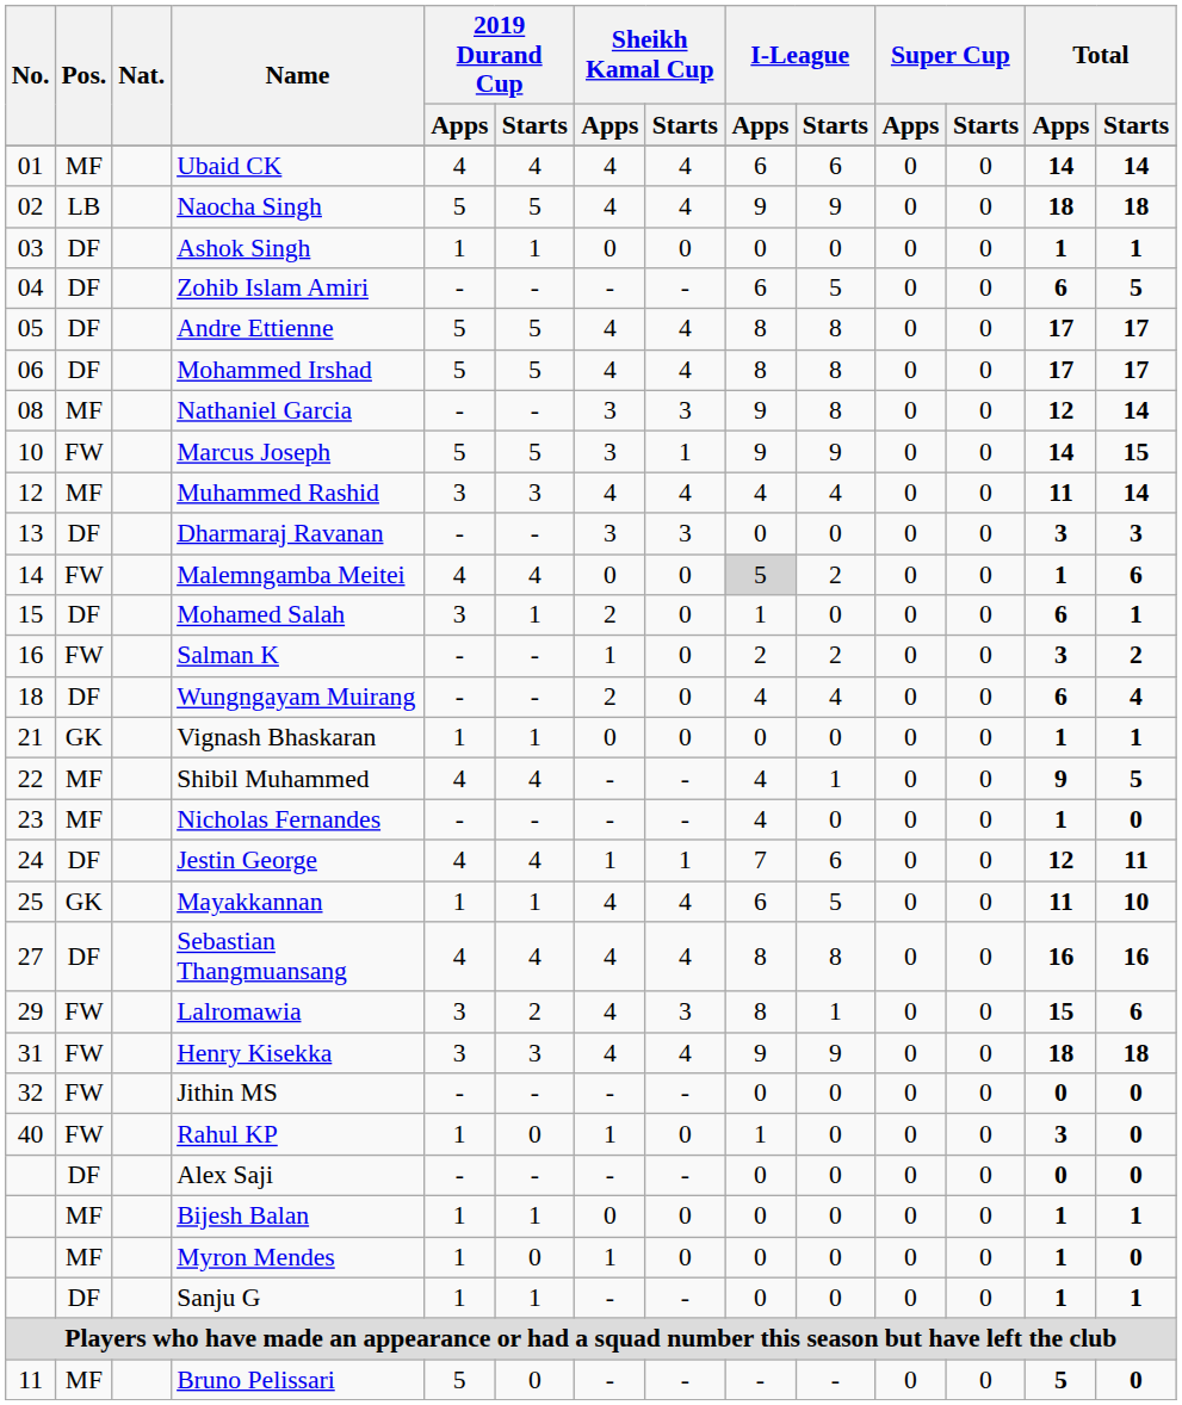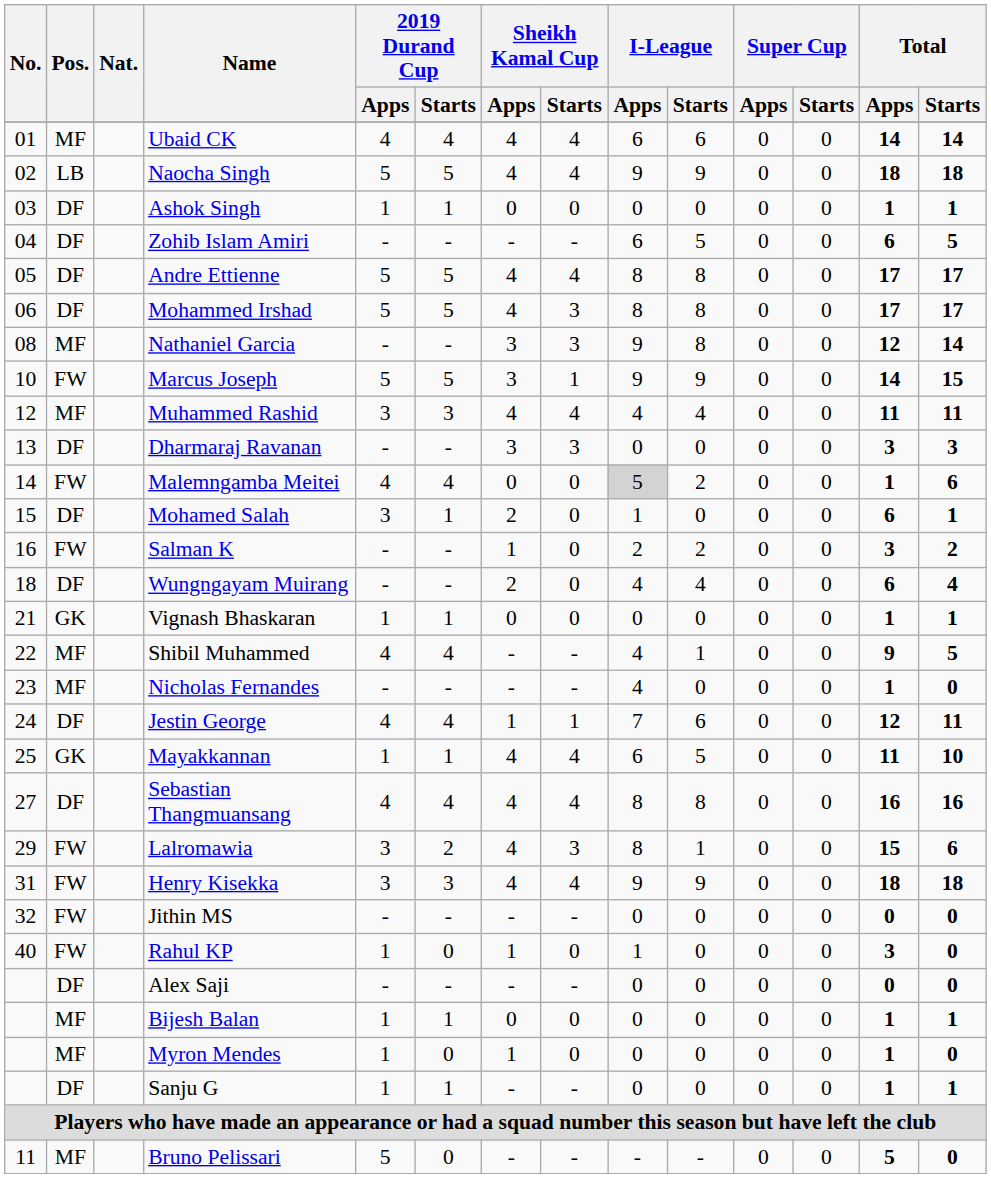 <table class="wikitable sortable" style="text-align:center">
 <tr>
 <th rowspan="2">No.</th>
 <th rowspan="2">Pos.</th>
 <th rowspan="2">Nat.</th>
 <th rowspan="2" style="width:150px;">Name</th>
 <th colspan="2" style="width:86px;"><a href='#'>2019 Durand Cup</a></th>
 <th colspan="2" style="width:86px;"><a href='#'>Sheikh Kamal Cup</a></th>
 <th colspan="2" style="width:86px;"><a href='#'>I-League</a></th>
 <th colspan="2" style="width:86px;"><a href='#'>Super Cup</a></th>
 <th colspan="2" style="width:86px;">Total</th>
 </tr>
 <tr>
 <th>Apps</th>
 <th>Starts</th>
 <th>Apps</th>
 <th>Starts</th>
 <th>Apps</th>
 <th>Starts</th>
 <th>Apps</th>
 <th>Starts</th>
 <th>Apps</th>
 <th>Starts</th>
 </tr>
 <tr>
 </tr>
 <tr>
 <td>01</td>
 <td>MF</td>
 <td></td>
 <td align=left><a href='#'>Ubaid CK</a></td>
 <td>4</td>
 <td>4</td>
 <td>4</td>
 <td>4</td>
 <td>6</td>
 <td>6</td>
 <td>0</td>
 <td>0</td>
 <td><strong>14</strong></td>
 <td><strong>14</strong></td>
 </tr>
 <tr>
 <td>02</td>
 <td>LB</td>
 <td></td>
 <td align=left><a href='#'>Naocha Singh</a></td>
 <td>5</td>
 <td>5</td>
 <td>4</td>
 <td>4</td>
 <td>9</td>
 <td>9</td>
 <td>0</td>
 <td>0</td>
 <td><strong>18</strong></td>
 <td><strong>18</strong></td>
 </tr>
 <tr>
 <td>03</td>
 <td>DF</td>
 <td></td>
 <td align=left><a href='#'>Ashok Singh</a></td>
 <td>1</td>
 <td>1</td>
 <td>0</td>
 <td>0</td>
 <td>0</td>
 <td>0</td>
 <td>0</td>
 <td>0</td>
 <td><strong>1</strong></td>
 <td><strong>1</strong></td>
 </tr>
 <tr>
 <td>04</td>
 <td>DF</td>
 <td></td>
 <td align=left><a href='#'>Zohib Islam Amiri</a></td>
 <td>-</td>
 <td>-</td>
 <td>-</td>
 <td>-</td>
 <td>6</td>
 <td>5</td>
 <td>0</td>
 <td>0</td>
 <td><strong>6</strong></td>
 <td><strong>5</strong></td>
 </tr>
 <tr>
 <td>05</td>
 <td>DF</td>
 <td></td>
 <td align=left><a href='#'>Andre Ettienne</a></td>
 <td>5</td>
 <td>5</td>
 <td>4</td>
 <td>4</td>
 <td>8</td>
 <td>8</td>
 <td>0</td>
 <td>0</td>
 <td><strong>17</strong></td>
 <td><strong>17</strong></td>
 </tr>
 <tr>
 <td>06</td>
 <td>DF</td>
 <td></td>
 <td align=left><a href='#'>Mohammed Irshad</a></td>
 <td>5</td>
 <td>5</td>
 <td>4</td>
-<td>4</td>
+<td>3</td>
 <td>8</td>
 <td>8</td>
 <td>0</td>
 <td>0</td>
 <td><strong>17</strong></td>
 <td><strong>17</strong></td>
 </tr>
 <tr>
 <td>08</td>
 <td>MF</td>
 <td></td>
 <td align=left><a href='#'>Nathaniel Garcia</a></td>
 <td>-</td>
 <td>-</td>
 <td>3</td>
 <td>3</td>
 <td>9</td>
 <td>8</td>
 <td>0</td>
 <td>0</td>
 <td><strong>12</strong></td>
 <td><strong>14</strong></td>
 </tr>
 <tr>
 <td>10</td>
 <td>FW</td>
 <td></td>
 <td align=left><a href='#'>Marcus Joseph</a></td>
 <td>5</td>
 <td>5</td>
 <td>3</td>
 <td>1</td>
 <td>9</td>
 <td>9</td>
 <td>0</td>
 <td>0</td>
 <td><strong>14</strong></td>
 <td><strong>15</strong></td>
 </tr>
 <tr>
 <td>12</td>
 <td>MF</td>
 <td></td>
 <td align=left><a href='#'>Muhammed Rashid</a></td>
 <td>3</td>
 <td>3</td>
 <td>4</td>
 <td>4</td>
 <td>4</td>
 <td>4</td>
 <td>0</td>
 <td>0</td>
 <td><strong>11</strong></td>
-<td><strong>14</strong></td>
+<td><strong>11</strong></td>
 </tr>
 <tr>
 <td>13</td>
 <td>DF</td>
 <td></td>
 <td align=left><a href='#'>Dharmaraj Ravanan</a></td>
 <td>-</td>
 <td>-</td>
 <td>3</td>
 <td>3</td>
 <td>0</td>
 <td>0</td>
 <td>0</td>
 <td>0</td>
 <td><strong>3</strong></td>
 <td><strong>3</strong></td>
 </tr>
 <tr>
 <td>14</td>
 <td>FW</td>
 <td></td>
 <td align=left><a href='#'>Malemngamba Meitei</a></td>
 <td>4</td>
 <td>4</td>
 <td>0</td>
 <td>0</td>
 <td style="background: lightgrey;">5</td>
 <td>2</td>
 <td>0</td>
 <td>0</td>
 <td><strong>1</strong></td>
 <td><strong>6</strong></td>
 </tr>
 <tr>
 <td>15</td>
 <td>DF</td>
 <td></td>
 <td align=left><a href='#'>Mohamed Salah</a></td>
 <td>3</td>
 <td>1</td>
 <td>2</td>
 <td>0</td>
 <td>1</td>
 <td>0</td>
 <td>0</td>
 <td>0</td>
 <td><strong>6</strong></td>
 <td><strong>1</strong></td>
 </tr>
 <tr>
 <td>16</td>
 <td>FW</td>
 <td></td>
 <td align=left><a href='#'>Salman K</a></td>
 <td>-</td>
 <td>-</td>
 <td>1</td>
 <td>0</td>
 <td>2</td>
 <td>2</td>
 <td>0</td>
 <td>0</td>
 <td><strong>3</strong></td>
 <td><strong>2</strong></td>
 </tr>
 <tr>
 <td>18</td>
 <td>DF</td>
 <td></td>
 <td align=left><a href='#'>Wungngayam Muirang</a></td>
 <td>-</td>
 <td>-</td>
 <td>2</td>
 <td>0</td>
 <td>4</td>
 <td>4</td>
 <td>0</td>
 <td>0</td>
 <td><strong>6</strong></td>
 <td><strong>4</strong></td>
 </tr>
 <tr>
 <td>21</td>
 <td>GK</td>
 <td></td>
 <td align=left>Vignash Bhaskaran</td>
 <td>1</td>
 <td>1</td>
 <td>0</td>
 <td>0</td>
 <td>0</td>
 <td>0</td>
 <td>0</td>
 <td>0</td>
 <td><strong>1</strong></td>
 <td><strong>1</strong></td>
 </tr>
 <tr>
 <td>22</td>
 <td>MF</td>
 <td></td>
 <td align=left>Shibil Muhammed</td>
 <td>4</td>
 <td>4</td>
 <td>-</td>
 <td>-</td>
 <td>4</td>
 <td>1</td>
 <td>0</td>
 <td>0</td>
 <td><strong>9</strong></td>
 <td><strong>5</strong></td>
 </tr>
 <tr>
 <td>23</td>
 <td>MF</td>
 <td></td>
 <td align=left><a href='#'>Nicholas Fernandes</a></td>
 <td>-</td>
 <td>-</td>
 <td>-</td>
 <td>-</td>
 <td>4</td>
 <td>0</td>
 <td>0</td>
 <td>0</td>
 <td><strong>1</strong></td>
 <td><strong>0</strong></td>
 </tr>
 <tr>
 <td>24</td>
 <td>DF</td>
 <td></td>
 <td align=left><a href='#'>Jestin George</a></td>
 <td>4</td>
 <td>4</td>
 <td>1</td>
 <td>1</td>
 <td>7</td>
 <td>6</td>
 <td>0</td>
 <td>0</td>
 <td><strong>12</strong></td>
 <td><strong>11</strong></td>
 </tr>
 <tr>
 <td>25</td>
 <td>GK</td>
 <td></td>
 <td align=left><a href='#'>Mayakkannan</a></td>
 <td>1</td>
 <td>1</td>
 <td>4</td>
 <td>4</td>
 <td>6</td>
 <td>5</td>
 <td>0</td>
 <td>0</td>
 <td><strong>11</strong></td>
 <td><strong>10</strong></td>
 </tr>
 <tr>
 <td>27</td>
 <td>DF</td>
 <td></td>
 <td align=left><a href='#'>Sebastian Thangmuansang</a></td>
 <td>4</td>
 <td>4</td>
 <td>4</td>
 <td>4</td>
 <td>8</td>
 <td>8</td>
 <td>0</td>
 <td>0</td>
 <td><strong>16</strong></td>
 <td><strong>16</strong></td>
 </tr>
 <tr>
 <td>29</td>
 <td>FW</td>
 <td></td>
 <td align=left><a href='#'>Lalromawia</a></td>
 <td>3</td>
 <td>2</td>
 <td>4</td>
 <td>3</td>
 <td>8</td>
 <td>1</td>
 <td>0</td>
 <td>0</td>
 <td><strong>15</strong></td>
 <td><strong>6</strong></td>
 </tr>
 <tr>
 <td>31</td>
 <td>FW</td>
 <td></td>
 <td align=left><a href='#'>Henry Kisekka</a></td>
 <td>3</td>
 <td>3</td>
 <td>4</td>
 <td>4</td>
 <td>9</td>
 <td>9</td>
 <td>0</td>
 <td>0</td>
 <td><strong>18</strong></td>
 <td><strong>18</strong></td>
 </tr>
 <tr>
 <td>32</td>
 <td>FW</td>
 <td></td>
 <td align=left>Jithin MS</td>
 <td>-</td>
 <td>-</td>
 <td>-</td>
 <td>-</td>
 <td>0</td>
 <td>0</td>
 <td>0</td>
 <td>0</td>
 <td><strong>0</strong></td>
 <td><strong>0</strong></td>
 </tr>
 <tr>
 <td>40</td>
 <td>FW</td>
 <td></td>
 <td align=left><a href='#'>Rahul KP</a></td>
 <td>1</td>
 <td>0</td>
 <td>1</td>
 <td>0</td>
 <td>1</td>
 <td>0</td>
 <td>0</td>
 <td>0</td>
 <td><strong>3</strong></td>
 <td><strong>0</strong></td>
 </tr>
 <tr>
 <td></td>
 <td>DF</td>
 <td></td>
 <td align=left>Alex Saji</td>
 <td>-</td>
 <td>-</td>
 <td>-</td>
 <td>-</td>
 <td>0</td>
 <td>0</td>
 <td>0</td>
 <td>0</td>
 <td><strong>0</strong></td>
 <td><strong>0</strong></td>
 </tr>
 <tr>
 <td></td>
 <td>MF</td>
 <td></td>
 <td align=left><a href='#'>Bijesh Balan</a></td>
 <td>1</td>
 <td>1</td>
 <td>0</td>
 <td>0</td>
 <td>0</td>
 <td>0</td>
 <td>0</td>
 <td>0</td>
 <td><strong>1</strong></td>
 <td><strong>1</strong></td>
 </tr>
 <tr>
 <td></td>
 <td>MF</td>
 <td></td>
 <td align=left><a href='#'>Myron Mendes</a></td>
 <td>1</td>
 <td>0</td>
 <td>1</td>
 <td>0</td>
 <td>0</td>
 <td>0</td>
 <td>0</td>
 <td>0</td>
 <td><strong>1</strong></td>
 <td><strong>0</strong></td>
 </tr>
 <tr>
 <td></td>
 <td>DF</td>
 <td></td>
 <td align=left>Sanju G</td>
 <td>1</td>
 <td>1</td>
 <td>-</td>
 <td>-</td>
 <td>0</td>
 <td>0</td>
 <td>0</td>
 <td>0</td>
 <td><strong>1</strong></td>
 <td><strong>1</strong></td>
 </tr>
 <tr>
 <th colspan=14 style=background:#dcdcdc; text-align:center>Players who have made an appearance or had a squad number this season but have left the club</th>
 </tr>
 <tr>
 <td>11</td>
 <td>MF</td>
 <td></td>
 <td align=left><a href='#'>Bruno Pelissari</a></td>
 <td>5</td>
 <td>0</td>
 <td>-</td>
 <td>-</td>
 <td>-</td>
 <td>-</td>
 <td>0</td>
 <td>0</td>
 <td><strong>5</strong></td>
 <td><strong>0</strong></td>
 </tr>
 <tr>
 </tr>
 </table>
